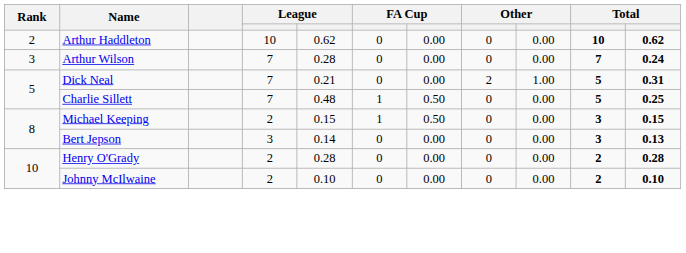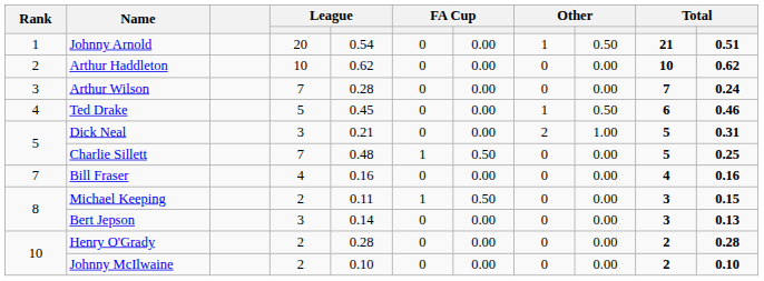 <table class="wikitable plainrowheaders" style="text-align:center;">
 <tr>
 <th scope="col" rowspan="2" style="width:4em;">Rank</th>
 <th scope="col" rowspan="2" style="width:10em;">Name</th>
 <th scope="col" rowspan="2" style="width:4em;"></th>
 <th scope="col" colspan="2">League</th>
 <th scope="col" colspan="2">FA Cup</th>
 <th scope="col" colspan="2">Other</th>
 <th scope="col" colspan="2">Total</th>
 </tr>
 <tr>
 <th scope="col" style="width:4em;"></th>
 <th scope="col" style="width:4em;"></th>
 <th scope="col" style="width:4em;"></th>
 <th scope="col" style="width:4em;"></th>
 <th scope="col" style="width:4em;"></th>
 <th scope="col" style="width:4em;"></th>
 <th scope="col" style="width:4em;"></th>
 <th scope="col" style="width:4em;"></th>
+</tr>
+<tr>
+<td>1</td>
+<td align="left"><a href='#'>Johnny Arnold</a></td>
+<td></td>
+<td>20</td>
+<td>0.54</td>
+<td>0</td>
+<td>0.00</td>
+<td>1</td>
+<td>0.50</td>
+<td><strong>21</strong></td>
+<td><strong>0.51</strong></td>
 </tr>
 <tr>
 <td>2</td>
 <td align="left"><a href='#'>Arthur Haddleton</a></td>
 <td></td>
 <td>10</td>
 <td>0.62</td>
 <td>0</td>
 <td>0.00</td>
 <td>0</td>
 <td>0.00</td>
 <td><strong>10</strong></td>
 <td><strong>0.62</strong></td>
 </tr>
 <tr>
 <td>3</td>
 <td align="left"><a href='#'>Arthur Wilson</a></td>
 <td></td>
 <td>7</td>
 <td>0.28</td>
 <td>0</td>
 <td>0.00</td>
 <td>0</td>
 <td>0.00</td>
 <td><strong>7</strong></td>
 <td><strong>0.24</strong></td>
 </tr>
 <tr>
+<td>4</td>
+<td align="left"><a href='#'>Ted Drake</a></td>
+<td></td>
+<td>5</td>
+<td>0.45</td>
+<td>0</td>
+<td>0.00</td>
+<td>1</td>
+<td>0.50</td>
+<td><strong>6</strong></td>
+<td><strong>0.46</strong></td>
+</tr>
+<tr>
 <td rowspan="2">5</td>
 <td align="left"><a href='#'>Dick Neal</a></td>
 <td></td>
-<td>7</td>
+<td>3</td>
 <td>0.21</td>
 <td>0</td>
 <td>0.00</td>
 <td>2</td>
 <td>1.00</td>
 <td><strong>5</strong></td>
 <td><strong>0.31</strong></td>
 </tr>
 <tr>
 <td align="left"><a href='#'>Charlie Sillett</a></td>
 <td></td>
 <td>7</td>
 <td>0.48</td>
 <td>1</td>
 <td>0.50</td>
 <td>0</td>
 <td>0.00</td>
 <td><strong>5</strong></td>
 <td><strong>0.25</strong></td>
 </tr>
 <tr>
+<td>7</td>
+<td align="left"><a href='#'>Bill Fraser</a></td>
+<td></td>
+<td>4</td>
+<td>0.16</td>
+<td>0</td>
+<td>0.00</td>
+<td>0</td>
+<td>0.00</td>
+<td><strong>4</strong></td>
+<td><strong>0.16</strong></td>
+</tr>
+<tr>
 <td rowspan="2">8</td>
 <td align="left"><a href='#'>Michael Keeping</a></td>
 <td></td>
 <td>2</td>
-<td>0.15</td>
+<td>0.11</td>
 <td>1</td>
 <td>0.50</td>
 <td>0</td>
 <td>0.00</td>
 <td><strong>3</strong></td>
 <td><strong>0.15</strong></td>
 </tr>
 <tr>
 <td align="left"><a href='#'>Bert Jepson</a></td>
 <td></td>
 <td>3</td>
 <td>0.14</td>
 <td>0</td>
 <td>0.00</td>
 <td>0</td>
 <td>0.00</td>
 <td><strong>3</strong></td>
 <td><strong>0.13</strong></td>
 </tr>
 <tr>
 <td rowspan="2">10</td>
 <td align="left"><a href='#'>Henry O'Grady</a></td>
 <td></td>
 <td>2</td>
 <td>0.28</td>
 <td>0</td>
 <td>0.00</td>
 <td>0</td>
 <td>0.00</td>
 <td><strong>2</strong></td>
 <td><strong>0.28</strong></td>
 </tr>
 <tr>
 <td align="left"><a href='#'>Johnny McIlwaine</a></td>
 <td></td>
 <td>2</td>
 <td>0.10</td>
 <td>0</td>
 <td>0.00</td>
 <td>0</td>
 <td>0.00</td>
 <td><strong>2</strong></td>
 <td><strong>0.10</strong></td>
 </tr>
 </table>
